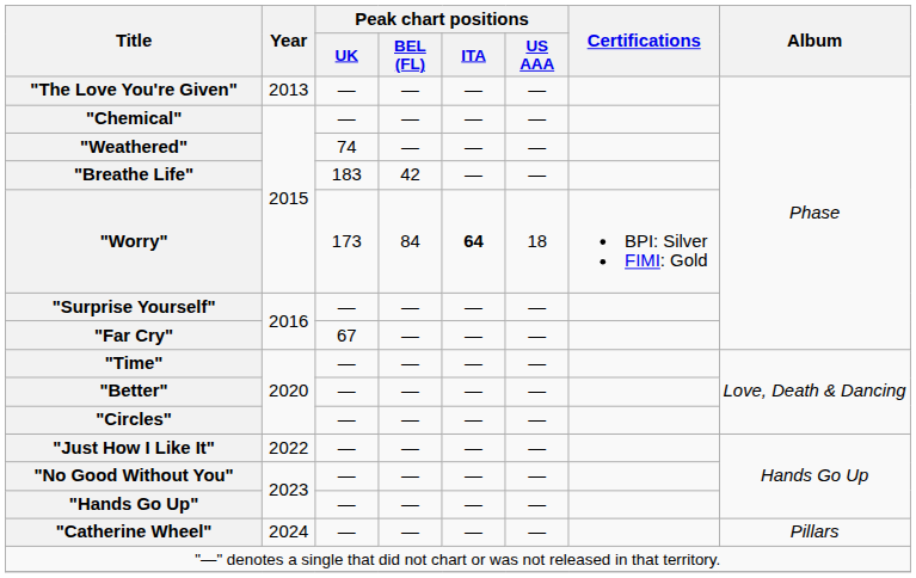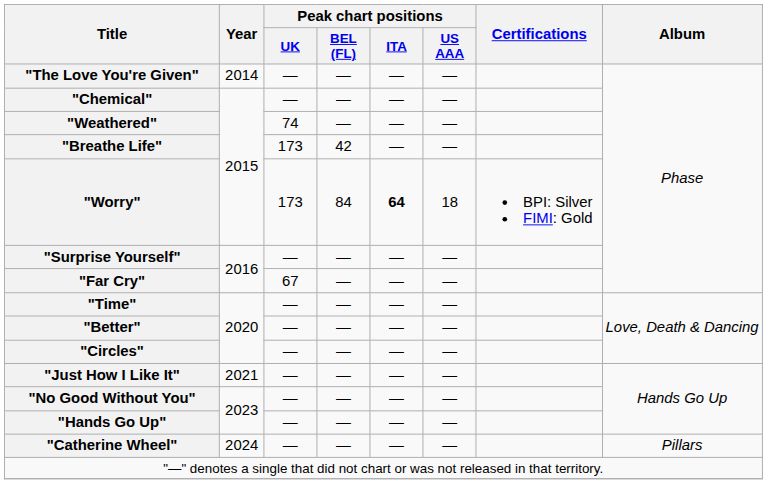 <table class="wikitable plainrowheaders" style="text-align:center;">
 <tr>
 <th scope="col" rowspan="2" style="width:14em;">Title</th>
 <th scope="col" rowspan="2" style="width:2.5em;">Year</th>
 <th scope="col" colspan="4">Peak chart positions</th>
 <th scope="col" rowspan="2" style="width:8em;"><a href='#'>Certifications</a></th>
 <th scope="col" rowspan="2">Album</th>
 </tr>
 <tr>
 <th scope="col" style="width:3.5em;font-size:90%;"><a href='#'>UK</a><br></th>
 <th scope="col" style="width:3.5em;font-size:90%;"><a href='#'>BEL (FL)</a><br></th>
 <th scope="col" style="width:3.5em;font-size:90%;"><a href='#'>ITA</a><br></th>
 <th scope="col" style="width:3.5em;font-size:90%;"><a href='#'>US<br>AAA</a><br></th>
 </tr>
 <tr>
 <th scope="row">"The Love You're Given"</th>
-<td>2013</td>
+<td>2014</td>
 <td>—</td>
 <td>—</td>
 <td>—</td>
 <td>—</td>
 <td></td>
 <td rowspan="7"><em>Phase</em></td>
 </tr>
 <tr>
 <th scope="row">"Chemical"</th>
 <td rowspan="4">2015</td>
 <td>—</td>
 <td>—</td>
 <td>—</td>
 <td>—</td>
 <td></td>
 </tr>
 <tr>
 <th scope="row">"Weathered"</th>
 <td>74</td>
 <td>—</td>
 <td>—</td>
 <td>—</td>
 <td></td>
 </tr>
 <tr>
 <th scope="row">"Breathe Life"</th>
-<td>183</td>
+<td>173</td>
 <td>42</td>
 <td>—</td>
 <td>—</td>
 <td></td>
 </tr>
 <tr>
 <th scope="row">"Worry"</th>
 <td>173</td>
 <td>84</td>
 <td><strong>64</strong></td>
 <td>18</td>
 <td><br><ul><li>BPI: Silver</li><li><a href='#'>FIMI</a>: Gold</li></ul></td>
 </tr>
 <tr>
 <th scope="row">"Surprise Yourself"</th>
 <td rowspan="2">2016</td>
 <td>—</td>
 <td>—</td>
 <td>—</td>
 <td>—</td>
 <td></td>
 </tr>
 <tr>
 <th scope="row">"Far Cry"</th>
 <td>67</td>
 <td>—</td>
 <td>—</td>
 <td>—</td>
 <td></td>
 </tr>
 <tr>
 <th scope="row">"Time"</th>
 <td rowspan="3">2020</td>
 <td>—</td>
 <td>—</td>
 <td>—</td>
 <td>—</td>
 <td></td>
 <td rowspan="3"><em>Love, Death & Dancing</em></td>
 </tr>
 <tr>
 <th scope="row">"Better"</th>
 <td>—</td>
 <td>—</td>
 <td>—</td>
 <td>—</td>
 <td></td>
 </tr>
 <tr>
 <th scope="row">"Circles"</th>
 <td>—</td>
 <td>—</td>
 <td>—</td>
 <td>—</td>
 <td></td>
 </tr>
 <tr>
 <th scope="row">"Just How I Like It"</th>
-<td>2022</td>
+<td>2021</td>
 <td>—</td>
 <td>—</td>
 <td>—</td>
 <td>—</td>
 <td></td>
 <td rowspan="3"><em>Hands Go Up</em></td>
 </tr>
 <tr>
 <th scope="row">"No Good Without You"</th>
 <td rowspan="2">2023</td>
 <td>—</td>
 <td>—</td>
 <td>—</td>
 <td>—</td>
 <td></td>
 </tr>
 <tr>
 <th scope="row">"Hands Go Up"</th>
 <td>—</td>
 <td>—</td>
 <td>—</td>
 <td>—</td>
 <td></td>
 </tr>
 <tr>
 <th scope="row">"Catherine Wheel"</th>
 <td rowspan="1">2024</td>
 <td>—</td>
 <td>—</td>
 <td>—</td>
 <td>—</td>
 <td></td>
 <td rowspan="1"><em>Pillars</em></td>
 </tr>
 <tr>
 <td colspan="9" style="font-size:90%;">"—" denotes a single that did not chart or was not released in that territory.</td>
 </tr>
 <tr>
 </tr>
 </table>
